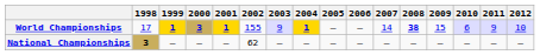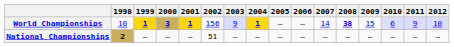 <table class="wikitable plainrowheaders">
 <tr>
 <th></th>
 <th scope="col">1998</th>
 <th scope="col">1999</th>
 <th scope="col">2000</th>
 <th scope="col">2001</th>
 <th scope="col">2002</th>
 <th scope="col">2003</th>
 <th scope="col">2004</th>
 <th scope="col">2005</th>
 <th scope="col">2006</th>
 <th scope="col">2007</th>
 <th scope="col">2008</th>
 <th scope="col">2009</th>
 <th scope="col">2010</th>
 <th scope="col">2011</th>
 <th scope="col">2012</th>
 </tr>
 <tr style="text-align:center;">
 <th scope="row"> <a href='#'>World Championships</a></th>
-<td><a href='#'>17</a></td>
+<td><a href='#'>10</a></td>
 <td style="background:gold;"><a href='#'><strong>1</strong></a></td>
 <td style="background:#C9AE5D;"><a href='#'><strong>3</strong></a></td>
 <td style="background:gold;"><a href='#'><strong>1</strong></a></td>
-<td><a href='#'>155</a></td>
+<td><a href='#'>156</a></td>
 <td style="background:#ddf;"><a href='#'>9</a></td>
 <td style="background:gold;"><a href='#'><strong>1</strong></a></td>
 <td>—</td>
 <td>—</td>
 <td><a href='#'>14</a></td>
 <td><strong><a href='#'>38</a></strong></td>
 <td><a href='#'>15</a></td>
 <td style="background:#ddf;"><a href='#'>6</a></td>
 <td style="background:#ddf;"><a href='#'>9</a></td>
 <td style="background:#ddf;"><a href='#'>10</a></td>
 </tr>
 <tr style="text-align:center;">
 <th scope="row"> <a href='#'>National Championships</a></th>
-<td style="background:#C9AE5D;"><strong>3</strong></td>
+<td style="background:#C9AE5D;"><strong>2</strong></td>
 <td>—</td>
 <td>—</td>
 <td>—</td>
-<td>62</td>
+<td>51</td>
 <td>—</td>
 <td>—</td>
 <td>—</td>
 <td>—</td>
 <td>—</td>
 <td>—</td>
 <td>—</td>
 <td>—</td>
 <td>—</td>
 <td>—</td>
 </tr>
 </table>
